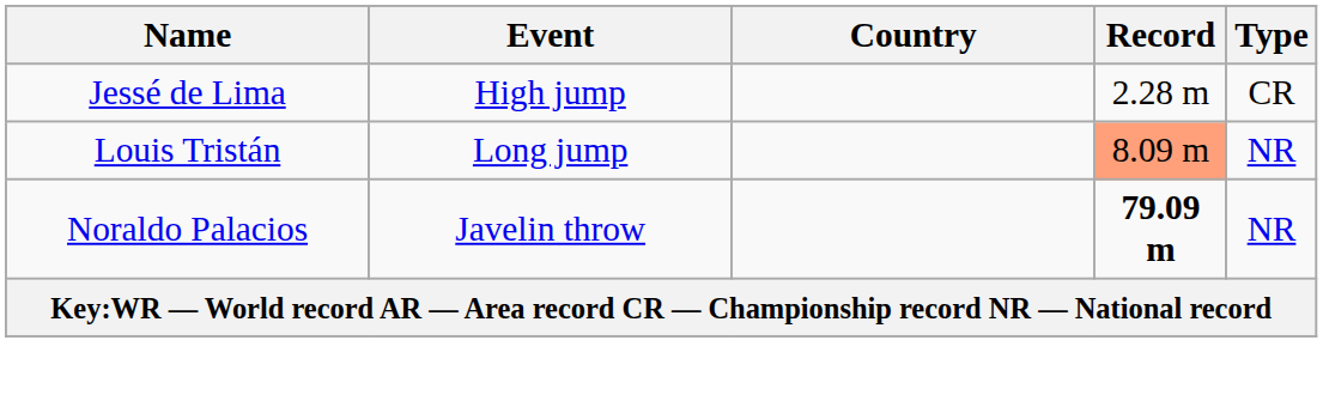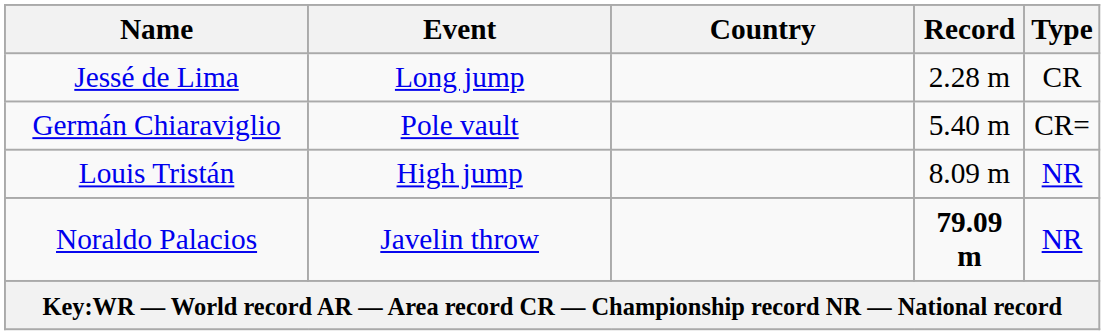 <table class="wikitable" style="text-align: center; font-size:95%">
 <tr>
 <th width="150">Name</th>
 <th width="150">Event</th>
 <th width="150">Country</th>
 <th width="50">Record</th>
 <th width="25">Type</th>
 </tr>
 <tr>
 <td><a href='#'>Jessé de Lima</a></td>
-<td><a href='#'>High jump</a></td>
+<td><a href='#'>Long jump</a></td>
 <td></td>
 <td>2.28 m</td>
 <td>CR</td>
 </tr>
 <tr>
+<td><a href='#'>Germán Chiaraviglio</a></td>
+<td><a href='#'>Pole vault</a></td>
+<td></td>
+<td>5.40 m</td>
+<td>CR=</td>
+</tr>
+<tr>
 <td><a href='#'>Louis Tristán</a></td>
-<td><a href='#'>Long jump</a></td>
+<td><a href='#'>High jump</a></td>
 <td></td>
-<td style="background: lightsalmon;">8.09 m</td>
+<td>8.09 m</td>
 <td><a href='#'>NR</a></td>
 </tr>
 <tr>
 <td><a href='#'>Noraldo Palacios</a></td>
 <td><a href='#'>Javelin throw</a></td>
 <td></td>
 <td><strong>79.09 m</strong></td>
 <td><a href='#'>NR</a></td>
 </tr>
 <tr>
 <th colspan=5><small>Key:WR — World record  AR — Area record  CR — Championship record  NR — National record</small></th>
 </tr>
 </table>
